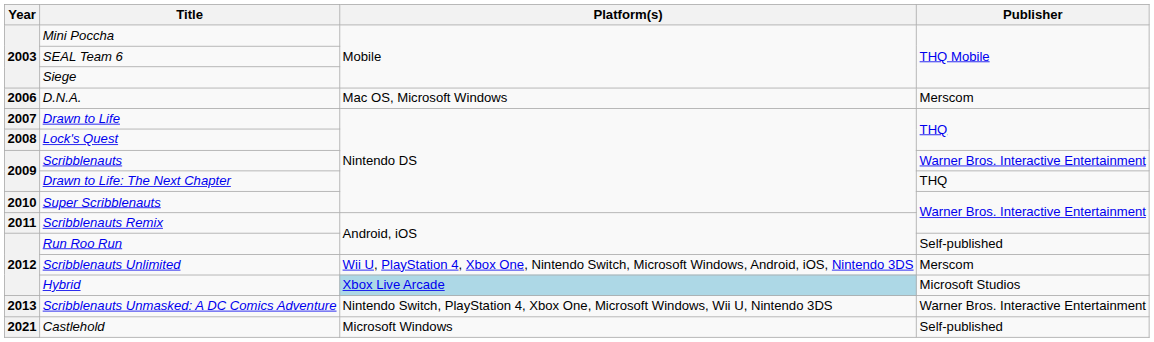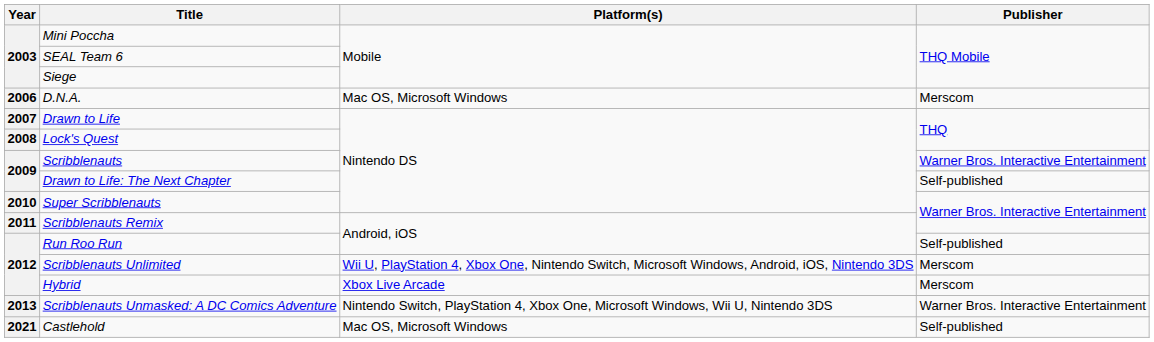 <table class="wikitable sortable plainrowheaders">
 <tr>
 <th scope="col">Year</th>
 <th scope="col">Title</th>
 <th scope="col">Platform(s)</th>
 <th scope="col">Publisher</th>
 </tr>
 <tr>
 <th rowspan="3" scope="row">2003</th>
 <td><em>Mini Poccha</em></td>
 <td rowspan="3">Mobile</td>
 <td rowspan="3"><a href='#'>THQ Mobile</a></td>
 </tr>
 <tr>
 <td><em>SEAL Team 6</em></td>
 </tr>
 <tr>
 <td><em>Siege</em></td>
 </tr>
 <tr>
 <th scope="row">2006</th>
 <td><em>D.N.A.</em></td>
 <td>Mac OS, Microsoft Windows</td>
 <td>Merscom</td>
 </tr>
 <tr>
 <th scope="row">2007</th>
 <td><em><a href='#'>Drawn to Life</a></em></td>
 <td rowspan="5">Nintendo DS</td>
 <td rowspan="2"><a href='#'>THQ</a></td>
 </tr>
 <tr>
 <th scope="row">2008</th>
 <td><em><a href='#'>Lock's Quest</a></em></td>
 </tr>
 <tr>
 <th scope="row" rowspan="2">2009</th>
 <td><em><a href='#'>Scribblenauts</a></em></td>
 <td><a href='#'>Warner Bros. Interactive Entertainment</a></td>
 </tr>
 <tr>
 <td><em><a href='#'>Drawn to Life: The Next Chapter</a></em></td>
-<td>THQ</td>
+<td>Self-published</td>
 </tr>
 <tr>
 <th scope="row">2010</th>
 <td><em><a href='#'>Super Scribblenauts</a></em></td>
 <td rowspan="2"><a href='#'>Warner Bros. Interactive Entertainment</a></td>
 </tr>
 <tr>
 <th scope="row">2011</th>
 <td><em><a href='#'>Scribblenauts Remix</a></em></td>
 <td rowspan="2">Android, iOS</td>
 </tr>
 <tr>
 <th scope="row" rowspan="3">2012</th>
 <td><em><a href='#'>Run Roo Run</a></em></td>
 <td>Self-published</td>
 </tr>
 <tr>
 <td><em><a href='#'>Scribblenauts Unlimited</a></em></td>
 <td><a href='#'>Wii U</a>, <a href='#'>PlayStation 4</a>, <a href='#'>Xbox One</a>, Nintendo Switch, Microsoft Windows, Android, iOS, <a href='#'>Nintendo 3DS</a></td>
 <td>Merscom</td>
 </tr>
 <tr>
 <td><a href='#'><em>Hybrid</em></a></td>
-<td style="background: lightblue;"><a href='#'>Xbox Live Arcade</a></td>
-<td>Microsoft Studios</td>
+<td><a href='#'>Xbox Live Arcade</a></td>
+<td>Merscom</td>
 </tr>
 <tr>
 <th scope="row">2013</th>
 <td><em><a href='#'>Scribblenauts Unmasked: A DC Comics Adventure</a></em></td>
 <td>Nintendo Switch, PlayStation 4, Xbox One, Microsoft Windows, Wii U, Nintendo 3DS</td>
 <td>Warner Bros. Interactive Entertainment</td>
 </tr>
 <tr>
 <th scope="row">2021</th>
 <td><em>Castlehold</em></td>
-<td>Microsoft Windows</td>
+<td>Mac OS, Microsoft Windows</td>
 <td>Self-published</td>
 </tr>
 </table>
